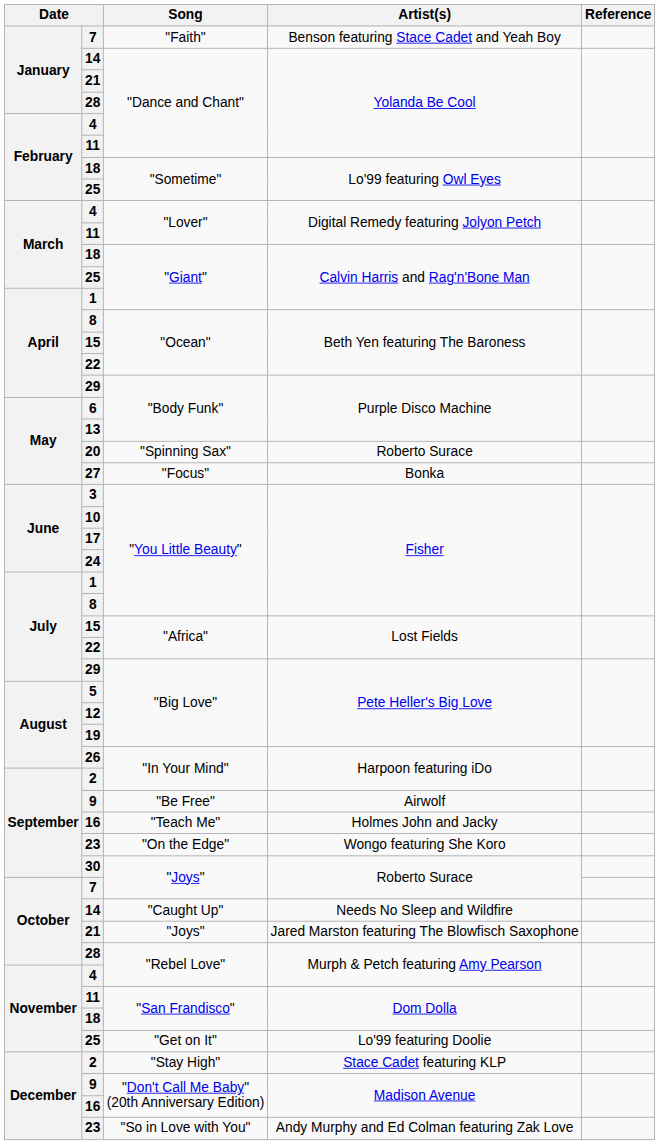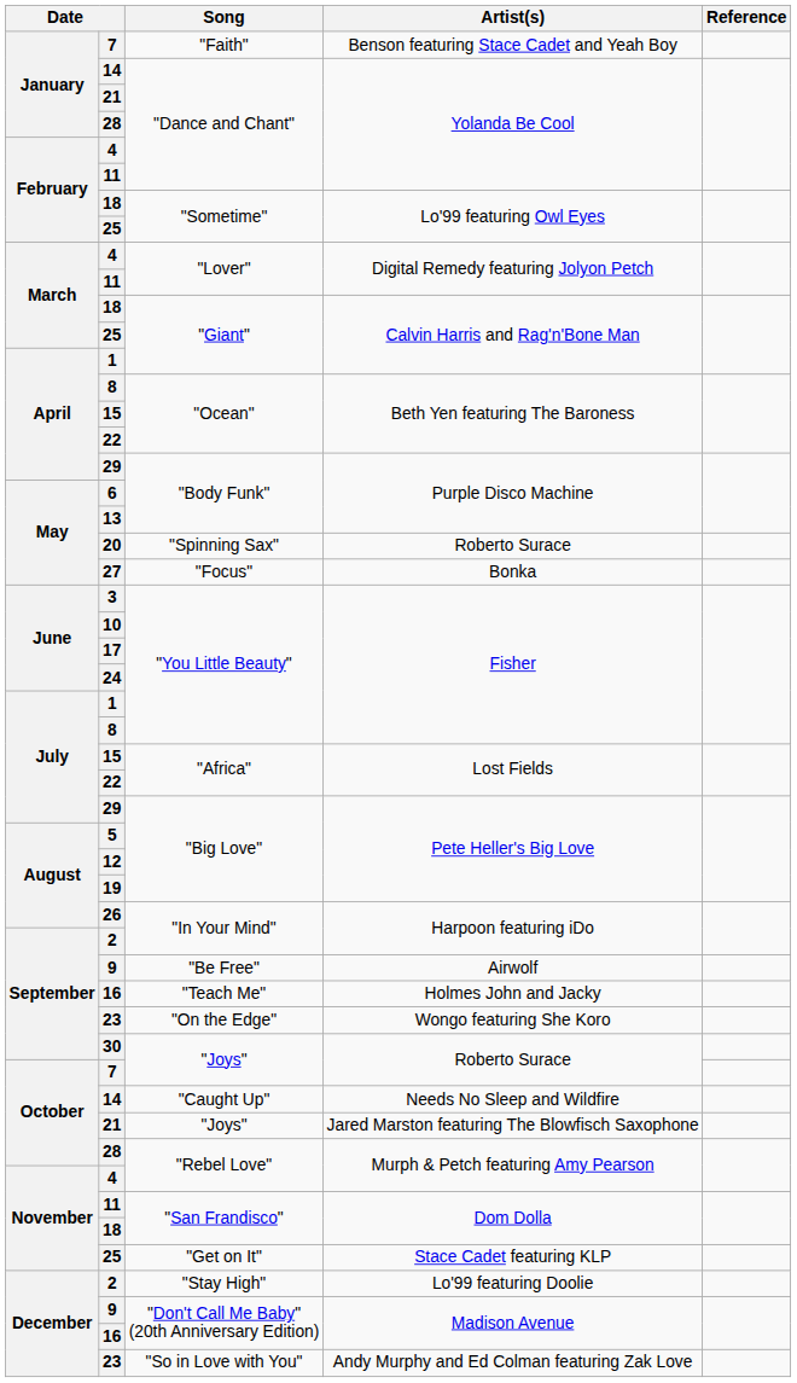 <table class="wikitable">
 <tr>
 <th colspan="2">Date</th>
 <th>Song</th>
 <th>Artist(s)</th>
 <th>Reference</th>
 </tr>
 <tr>
 <th rowspan="4">January</th>
 <th>7</th>
 <td align="center">"Faith"</td>
 <td align="center">Benson featuring <a href='#'>Stace Cadet</a> and Yeah Boy</td>
 <td align="center"></td>
 </tr>
 <tr>
 <th>14</th>
 <td align="center" rowspan="5">"Dance and Chant"</td>
 <td align="center" rowspan="5"><a href='#'>Yolanda Be Cool</a></td>
 <td align="center" rowspan="5"></td>
 </tr>
 <tr>
 <th>21</th>
 </tr>
 <tr>
 <th>28</th>
 </tr>
 <tr>
 <th rowspan="4">February</th>
 <th>4</th>
 </tr>
 <tr>
 <th>11</th>
 </tr>
 <tr>
 <th>18</th>
 <td align="center" rowspan="2">"Sometime"</td>
 <td align="center" rowspan="2">Lo'99 featuring <a href='#'>Owl Eyes</a></td>
 <td align="center" rowspan="2"></td>
 </tr>
 <tr>
 <th>25</th>
 </tr>
 <tr>
 <th rowspan="4">March</th>
 <th>4</th>
 <td align="center" rowspan="2">"Lover"</td>
 <td align="center" rowspan="2">Digital Remedy featuring <a href='#'>Jolyon Petch</a></td>
 <td align="center" rowspan="2"></td>
 </tr>
 <tr>
 <th>11</th>
 </tr>
 <tr>
 <th>18</th>
 <td align="center" rowspan="3">"<a href='#'>Giant</a>"</td>
 <td align="center" rowspan="3"><a href='#'>Calvin Harris</a> and <a href='#'>Rag'n'Bone Man</a></td>
 <td align="center" rowspan="3"></td>
 </tr>
 <tr>
 <th>25</th>
 </tr>
 <tr>
 <th rowspan="5">April</th>
 <th>1</th>
 </tr>
 <tr>
 <th>8</th>
 <td align="center" rowspan="3">"Ocean"</td>
 <td align="center" rowspan="3">Beth Yen featuring The Baroness</td>
 <td align="center" rowspan="3"></td>
 </tr>
 <tr>
 <th>15</th>
 </tr>
 <tr>
 <th>22</th>
 </tr>
 <tr>
 <th>29</th>
 <td align="center" rowspan="3">"Body Funk"</td>
 <td align="center" rowspan="3">Purple Disco Machine</td>
 <td align="center" rowspan="3"></td>
 </tr>
 <tr>
 <th rowspan="4">May</th>
 <th>6</th>
 </tr>
 <tr>
 <th>13</th>
 </tr>
 <tr>
 <th>20</th>
 <td align="center">"Spinning Sax"</td>
 <td align="center">Roberto Surace</td>
 <td align="center"></td>
 </tr>
 <tr>
 <th>27</th>
 <td align="center">"Focus"</td>
 <td align="center">Bonka</td>
 <td align="center"></td>
 </tr>
 <tr>
 <th rowspan="4">June</th>
 <th>3</th>
 <td align="center" rowspan="6">"<a href='#'>You Little Beauty</a>"</td>
 <td align="center" rowspan="6"><a href='#'>Fisher</a></td>
 <td align="center" rowspan="6"></td>
 </tr>
 <tr>
 <th>10</th>
 </tr>
 <tr>
 <th>17</th>
 </tr>
 <tr>
 <th>24</th>
 </tr>
 <tr>
 <th rowspan="5">July</th>
 <th>1</th>
 </tr>
 <tr>
 <th>8</th>
 </tr>
 <tr>
 <th>15</th>
 <td align="center" rowspan="2">"Africa"</td>
 <td align="center" rowspan="2">Lost Fields</td>
 <td align="center" rowspan="2"></td>
 </tr>
 <tr>
 <th>22</th>
 </tr>
 <tr>
 <th>29</th>
 <td align="center" rowspan="4">"Big Love"</td>
 <td align="center" rowspan="4"><a href='#'>Pete Heller's Big Love</a></td>
 <td align="center" rowspan="4"></td>
 </tr>
 <tr>
 <th rowspan="4">August</th>
 <th>5</th>
 </tr>
 <tr>
 <th>12</th>
 </tr>
 <tr>
 <th>19</th>
 </tr>
 <tr>
 <th>26</th>
 <td align="center" rowspan="2">"In Your Mind"</td>
 <td align="center" rowspan="2">Harpoon featuring iDo</td>
 <td align="center" rowspan="2"></td>
 </tr>
 <tr>
 <th rowspan="5">September</th>
 <th>2</th>
 </tr>
 <tr>
 <th>9</th>
 <td align="center">"Be Free"</td>
 <td align="center">Airwolf</td>
 <td align="center"></td>
 </tr>
 <tr>
 <th>16</th>
 <td align="center">"Teach Me"</td>
 <td align="center">Holmes John and Jacky</td>
 <td align="center"></td>
 </tr>
 <tr>
 <th>23</th>
 <td align="center">"On the Edge"</td>
 <td align="center">Wongo featuring She Koro</td>
 <td align="center"></td>
 </tr>
 <tr>
 <th>30</th>
 <td align="center" rowspan="2">"<a href='#'>Joys</a>"</td>
 <td align="center" rowspan="2">Roberto Surace</td>
 <td align="center"></td>
 </tr>
 <tr>
 <th rowspan="4">October</th>
 <th>7</th>
 <td align="center"></td>
 </tr>
 <tr>
 <th>14</th>
 <td align="center">"Caught Up"</td>
 <td align="center">Needs No Sleep and Wildfire</td>
 <td align="center"></td>
 </tr>
 <tr>
 <th>21</th>
 <td align="center">"Joys"</td>
 <td align="center">Jared Marston featuring The Blowfisch Saxophone</td>
 <td align="center"></td>
 </tr>
 <tr>
 <th>28</th>
 <td align="center" rowspan="2">"Rebel Love"</td>
 <td align="center" rowspan="2">Murph & Petch featuring <a href='#'>Amy Pearson</a></td>
 <td align="center" rowspan="2"></td>
 </tr>
 <tr>
 <th rowspan="4">November</th>
 <th>4</th>
 </tr>
 <tr>
 <th>11</th>
 <td align="center" rowspan="2">"<a href='#'>San Frandisco</a>"</td>
 <td align="center" rowspan="2"><a href='#'>Dom Dolla</a></td>
 <td align="center" rowspan="2"></td>
 </tr>
 <tr>
 <th>18</th>
 </tr>
 <tr>
 <th>25</th>
 <td align="center">"Get on It"</td>
-<td align="center">Lo'99 featuring Doolie</td>
+<td align="center"><a href='#'>Stace Cadet</a> featuring KLP</td>
 <td align="center"></td>
 </tr>
 <tr>
 <th rowspan="4">December</th>
 <th>2</th>
 <td align="center">"Stay High"</td>
-<td align="center"><a href='#'>Stace Cadet</a> featuring KLP</td>
+<td align="center">Lo'99 featuring Doolie</td>
 <td align="center"></td>
 </tr>
 <tr>
 <th>9</th>
 <td align="center" rowspan="2">"<a href='#'>Don't Call Me Baby</a>"<br>(20th Anniversary Edition)</td>
 <td align="center" rowspan="2"><a href='#'>Madison Avenue</a></td>
 <td align="center" rowspan="2"></td>
 </tr>
 <tr>
 <th>16</th>
 </tr>
 <tr>
 <th>23</th>
 <td align="center">"So in Love with You"</td>
 <td align="center">Andy Murphy and Ed Colman featuring Zak Love</td>
 <td align="center"></td>
 </tr>
 </table>
